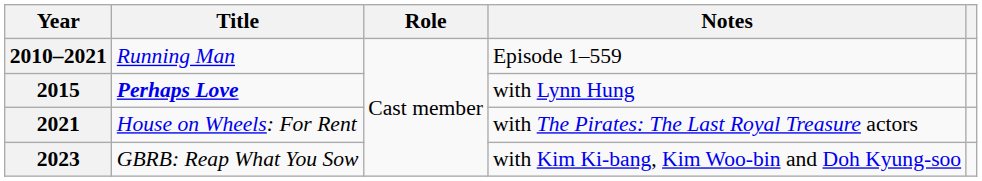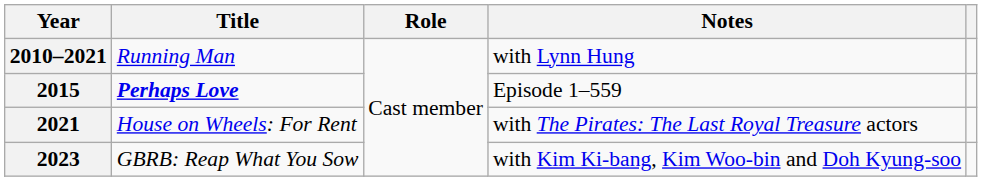 <table class="wikitable plainrowheaders sortable">
 <tr>
 <th scope="col">Year</th>
 <th scope="col">Title</th>
 <th scope="col">Role</th>
 <th scope="col">Notes</th>
 <th scope="col" class="unsortable"></th>
 </tr>
 <tr>
 <th scope="row">2010–2021</th>
 <td><em><a href='#'>Running Man</a></em></td>
 <td rowspan="4">Cast member</td>
-<td>Episode 1–559</td>
+<td>with <a href='#'>Lynn Hung</a></td>
 <td style="text-align:center"></td>
 </tr>
 <tr>
 <th scope="row">2015</th>
 <td><strong><em><a href='#'>Perhaps Love</a></em></strong></td>
-<td>with <a href='#'>Lynn Hung</a></td>
+<td>Episode 1–559</td>
 <td style="text-align:center"></td>
 </tr>
 <tr>
 <th scope="row">2021</th>
 <td><em><a href='#'>House on Wheels</a>: For Rent</em></td>
 <td>with <em><a href='#'>The Pirates: The Last Royal Treasure</a></em> actors</td>
 <td style="text-align:center"></td>
 </tr>
 <tr>
 <th scope="row">2023</th>
 <td><em>GBRB: Reap What You Sow</em></td>
 <td>with <a href='#'>Kim Ki-bang</a>, <a href='#'>Kim Woo-bin</a> and <a href='#'>Doh Kyung-soo</a></td>
 <td style="text-align:center"></td>
 </tr>
 </table>
